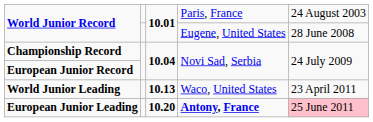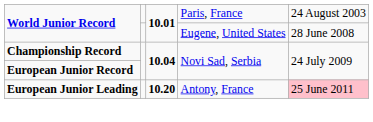 <table class="wikitable">
 <tr>
 <td rowspan=2><strong><a href='#'>World Junior Record</a></strong></td>
 <td></td>
 <td rowspan=2><strong>10.01</strong></td>
 <td><a href='#'>Paris</a>, <a href='#'>France</a></td>
 <td>24 August 2003</td>
 </tr>
 <tr>
 <td></td>
 <td><a href='#'>Eugene</a>, <a href='#'>United States</a></td>
 <td>28 June 2008</td>
 </tr>
 <tr>
 <td><strong>Championship Record</strong></td>
 <td rowspan=2></td>
 <td rowspan=2><strong>10.04</strong></td>
 <td rowspan=2><a href='#'>Novi Sad</a>, <a href='#'>Serbia</a></td>
 <td rowspan=2>24 July 2009</td>
 </tr>
 <tr>
 <td><strong>European Junior Record</strong></td>
 </tr>
 <tr>
-<td><strong>World Junior Leading</strong></td>
-<td></td>
-<td><strong>10.13</strong></td>
-<td><a href='#'>Waco</a>, <a href='#'>United States</a></td>
-<td>23 April 2011</td>
-</tr>
-<tr>
 <td><strong>European Junior Leading</strong></td>
 <td></td>
 <td><strong>10.20</strong></td>
-<td><strong><a href='#'>Antony</a>, <a href='#'>France</a></strong></td>
+<td><a href='#'>Antony</a>, <a href='#'>France</a></td>
 <td style="background: pink;">25 June 2011</td>
 </tr>
 </table>
